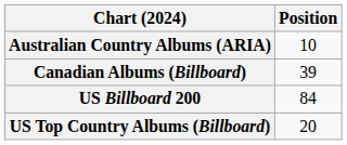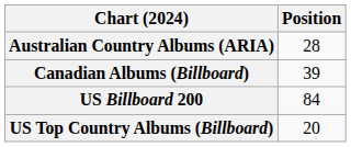 <table class="wikitable sortable plainrowheaders" style="text-align:center">
 <tr>
 <th scope="col">Chart (2024)</th>
 <th scope="col">Position</th>
 </tr>
 <tr>
 <th scope="row">Australian Country Albums (ARIA)</th>
-<td>10</td>
+<td>28</td>
 </tr>
 <tr>
 <th scope="row">Canadian Albums (<em>Billboard</em>)</th>
 <td>39</td>
 </tr>
 <tr>
 <th scope="row">US <em>Billboard</em> 200</th>
 <td>84</td>
 </tr>
 <tr>
 <th scope="row">US Top Country Albums (<em>Billboard</em>)</th>
 <td>20</td>
 </tr>
 </table>
